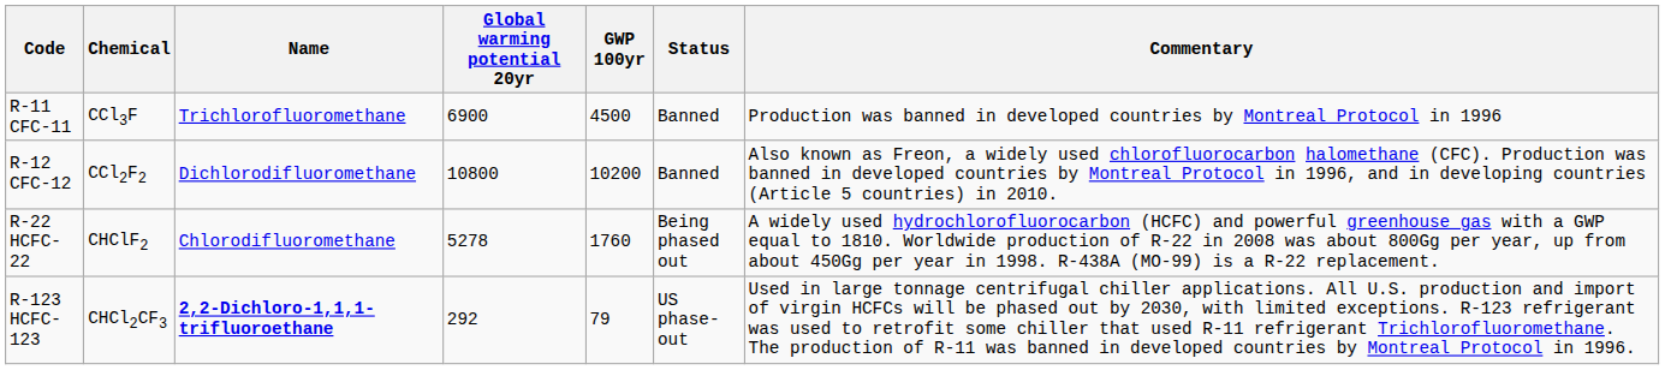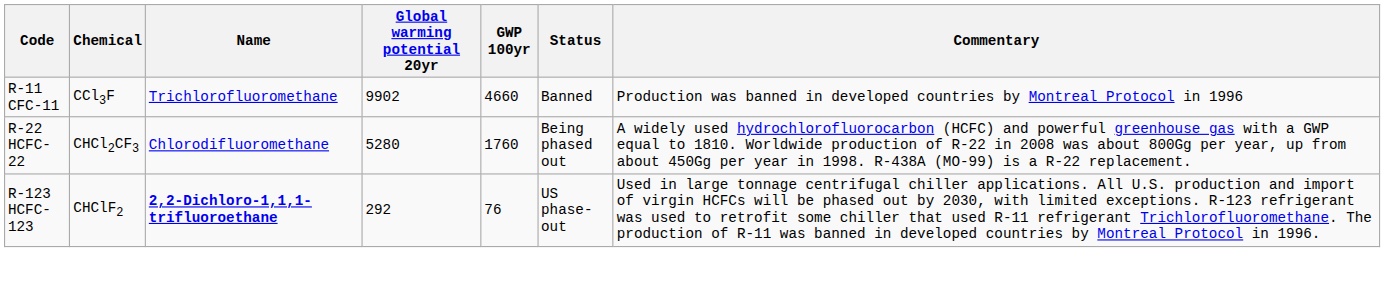 <table class="wikitable sortable">
 <tr>
 <th>Code</th>
 <th>Chemical</th>
 <th>Name</th>
 <th><a href='#'>Global warming potential</a> 20yr</th>
 <th>GWP 100yr</th>
 <th>Status</th>
 <th>Commentary</th>
 </tr>
 <tr>
 <td>R-11 CFC-11</td>
 <td>CCl<sub>3</sub>F</td>
 <td><a href='#'>Trichlorofluoromethane</a></td>
-<td>6900</td>
-<td>4500</td>
+<td>9902</td>
+<td>4660</td>
 <td>Banned</td>
 <td>Production was banned in developed countries by <a href='#'>Montreal Protocol</a> in 1996</td>
 </tr>
 <tr>
-<td>R-12 CFC-12</td>
-<td>CCl<sub>2</sub>F<sub>2</sub></td>
-<td><a href='#'>Dichlorodifluoromethane</a></td>
-<td>10800</td>
-<td>10200</td>
-<td>Banned</td>
-<td>Also known as Freon, a widely used <a href='#'>chlorofluorocarbon</a> <a href='#'>halomethane</a> (CFC). Production was banned in developed countries by <a href='#'>Montreal Protocol</a> in 1996, and in developing countries (Article 5 countries) in 2010.</td>
-</tr>
-<tr>
 <td>R-22 HCFC-22</td>
-<td>CHClF<sub>2</sub></td>
+<td>CHCl<sub>2</sub>CF<sub>3</sub></td>
 <td><a href='#'>Chlorodifluoromethane</a></td>
-<td>5278</td>
+<td>5280</td>
 <td>1760</td>
 <td>Being phased out</td>
 <td>A widely used <a href='#'>hydrochlorofluorocarbon</a> (HCFC) and powerful <a href='#'>greenhouse gas</a> with a GWP equal to 1810. Worldwide production of R-22 in 2008 was about 800Gg per year, up from about 450Gg per year in 1998. R-438A (MO-99) is a R-22 replacement.</td>
 </tr>
 <tr>
 <td>R-123 HCFC-123</td>
-<td>CHCl<sub>2</sub>CF<sub>3</sub></td>
+<td>CHClF<sub>2</sub></td>
 <td><strong><a href='#'>2,2-Dichloro-1,1,1-trifluoroethane</a></strong></td>
 <td>292</td>
-<td>79</td>
+<td>76</td>
 <td>US phase-out</td>
 <td>Used in large tonnage centrifugal chiller applications. All U.S. production and import of virgin HCFCs will be phased out by 2030, with limited exceptions. R-123 refrigerant was used to retrofit some chiller that used R-11 refrigerant <a href='#'>Trichlorofluoromethane</a>. The production of R-11 was banned in developed countries by <a href='#'>Montreal Protocol</a> in 1996.</td>
 </tr>
 </table>
